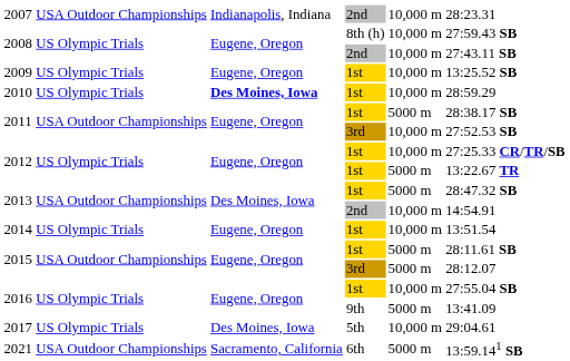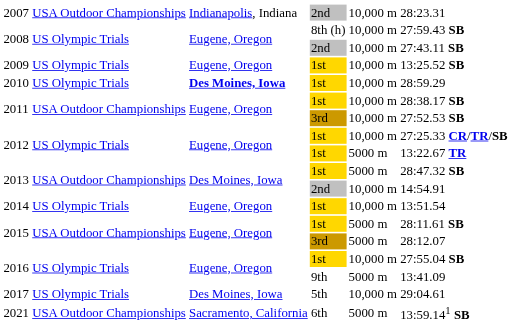 <table>
 <tr>
 <td>2007</td>
 <td><a href='#'>USA Outdoor Championships</a></td>
 <td><a href='#'>Indianapolis</a>, Indiana</td>
 <td bgcolor=silver>2nd</td>
 <td>10,000 m</td>
 <td>28:23.31</td>
 </tr>
 <tr>
 <td rowspan=2>2008</td>
 <td rowspan=2><a href='#'>US Olympic Trials</a></td>
 <td rowspan=2><a href='#'>Eugene, Oregon</a></td>
 <td>8th (h)</td>
 <td>10,000 m</td>
 <td>27:59.43 <strong>SB</strong></td>
 </tr>
 <tr>
 <td bgcolor=silver>2nd</td>
 <td>10,000 m</td>
 <td>27:43.11 <strong>SB</strong></td>
 </tr>
 <tr>
 <td>2009</td>
 <td><a href='#'>US Olympic Trials</a></td>
 <td><a href='#'>Eugene, Oregon</a></td>
 <td bgcolor=gold>1st</td>
 <td>10,000 m</td>
 <td>13:25.52 <strong>SB</strong></td>
 </tr>
 <tr>
 <td>2010</td>
 <td><a href='#'>US Olympic Trials</a></td>
 <td><strong><a href='#'>Des Moines, Iowa</a></strong></td>
 <td bgcolor=gold>1st</td>
 <td>10,000 m</td>
 <td>28:59.29</td>
 </tr>
 <tr>
 <td rowspan=2>2011</td>
 <td rowspan=2><a href='#'>USA Outdoor Championships</a></td>
 <td rowspan=2><a href='#'>Eugene, Oregon</a></td>
 <td bgcolor=gold>1st</td>
-<td>5000 m</td>
+<td>10,000 m</td>
 <td>28:38.17 <strong>SB</strong></td>
 </tr>
 <tr>
 <td bgcolor=cc9900>3rd</td>
 <td>10,000 m</td>
 <td>27:52.53 <strong>SB</strong></td>
 </tr>
 <tr>
 <td rowspan=2>2012</td>
 <td rowspan=2><a href='#'>US Olympic Trials</a></td>
 <td rowspan=2><a href='#'>Eugene, Oregon</a></td>
 <td bgcolor=gold>1st</td>
 <td>10,000 m</td>
 <td>27:25.33 <strong><a href='#'>CR</a></strong>/<strong><a href='#'>TR</a></strong>/<strong>SB</strong></td>
 <td></td>
 </tr>
 <tr>
 <td bgcolor=gold>1st</td>
 <td>5000 m</td>
 <td>13:22.67 <strong><a href='#'>TR</a></strong></td>
 </tr>
 <tr>
 <td rowspan=2>2013</td>
 <td rowspan=2><a href='#'>USA Outdoor Championships</a></td>
 <td rowspan=2><a href='#'>Des Moines, Iowa</a></td>
 <td bgcolor=gold>1st</td>
 <td>5000 m</td>
 <td>28:47.32 <strong>SB</strong></td>
 </tr>
 <tr>
 <td bgcolor=silver>2nd</td>
 <td>10,000 m</td>
 <td>14:54.91</td>
 </tr>
 <tr>
 <td>2014</td>
 <td><a href='#'>US Olympic Trials</a></td>
 <td><a href='#'>Eugene, Oregon</a></td>
 <td bgcolor=gold>1st</td>
 <td>10,000 m</td>
 <td>13:51.54</td>
 </tr>
 <tr>
 <td rowspan=2>2015</td>
 <td rowspan=2><a href='#'>USA Outdoor Championships</a></td>
 <td rowspan=2><a href='#'>Eugene, Oregon</a></td>
 <td bgcolor=gold>1st</td>
 <td>5000 m</td>
 <td>28:11.61 <strong>SB</strong></td>
 </tr>
 <tr>
 <td bgcolor=cc9900>3rd</td>
 <td>5000 m</td>
 <td>28:12.07</td>
 <td></td>
 </tr>
 <tr>
 <td rowspan=2>2016</td>
 <td rowspan=2><a href='#'>US Olympic Trials</a></td>
 <td rowspan=2><a href='#'>Eugene, Oregon</a></td>
 <td bgcolor=gold>1st</td>
 <td>10,000 m</td>
 <td>27:55.04 <strong>SB</strong></td>
 </tr>
 <tr>
 <td>9th</td>
 <td>5000 m</td>
 <td>13:41.09</td>
 </tr>
 <tr>
 <td>2017</td>
 <td><a href='#'>US Olympic Trials</a></td>
 <td><a href='#'>Des Moines, Iowa</a></td>
 <td>5th</td>
 <td>10,000 m</td>
 <td>29:04.61</td>
 </tr>
 <tr>
 <td>2021</td>
 <td><a href='#'>USA Outdoor Championships</a></td>
 <td><a href='#'>Sacramento, California</a></td>
 <td>6th</td>
 <td>5000 m</td>
 <td>13:59.14<sup>1</sup> <strong>SB</strong></td>
 </tr>
 </table>
